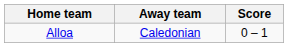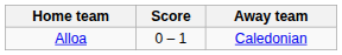 <table class="wikitable" style="text-align: center">
 <tr>
 <th width=140>Home team</th>
+<th width=70>Score</th>
 <th width=140>Away team</th>
-<th width=70>Score</th>
 </tr>
 <tr>
 <td><a href='#'>Alloa</a></td>
+<td>0 – 1</td>
 <td><a href='#'>Caledonian</a></td>
-<td>0 – 1</td>
 </tr>
 </table>
